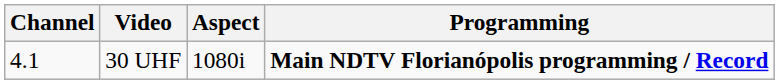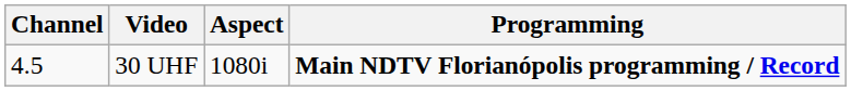 <table class="wikitable">
 <tr>
 <th>Channel</th>
 <th>Video</th>
 <th>Aspect</th>
 <th>Programming</th>
 </tr>
 <tr>
-<td>4.1</td>
+<td>4.5</td>
 <td>30 UHF</td>
 <td>1080i</td>
 <td><strong>Main NDTV Florianópolis programming / <a href='#'>Record</a></strong></td>
 </tr>
 </table>
